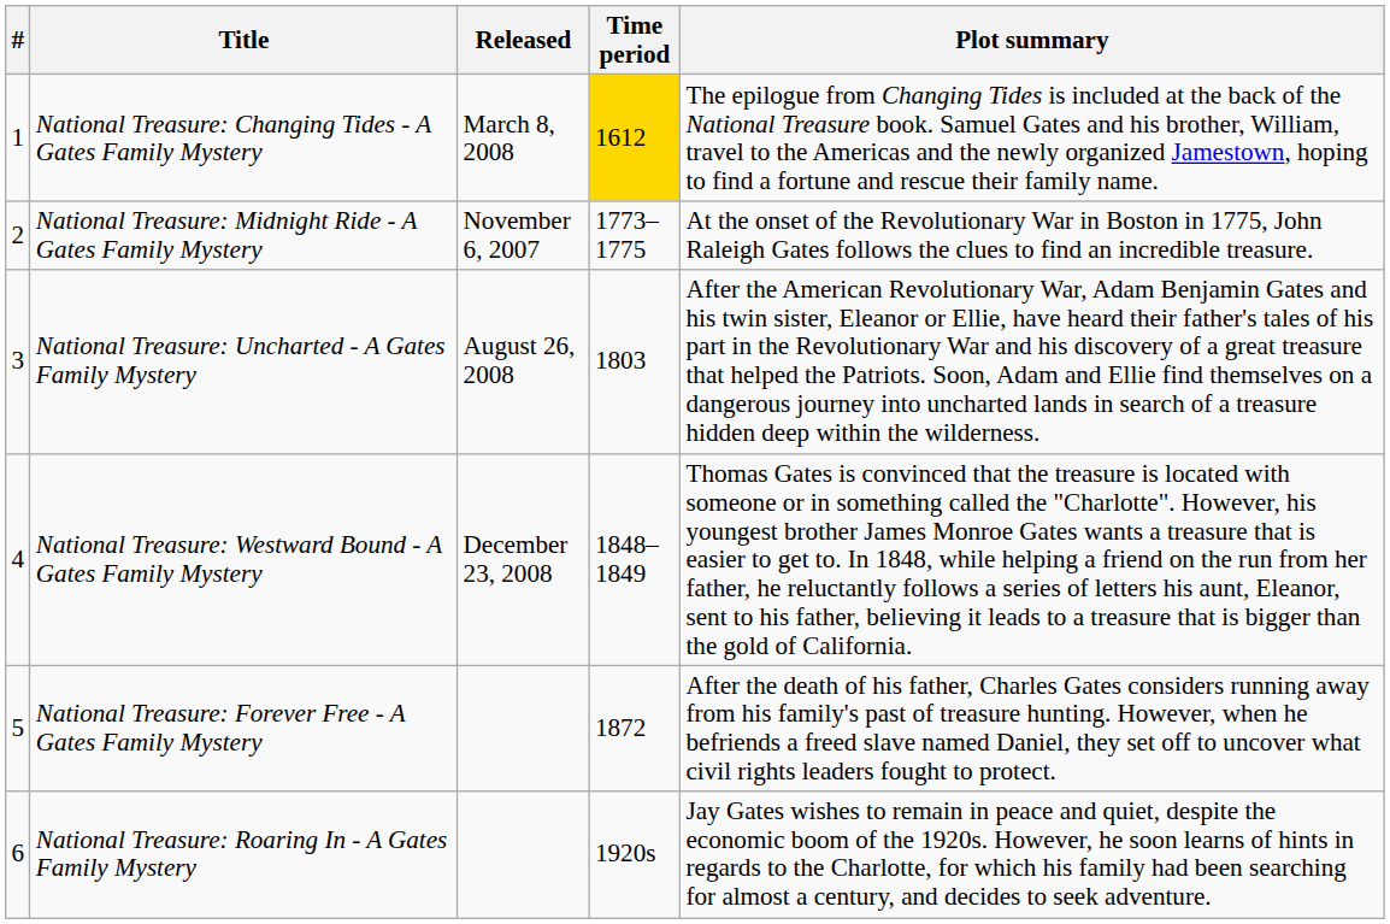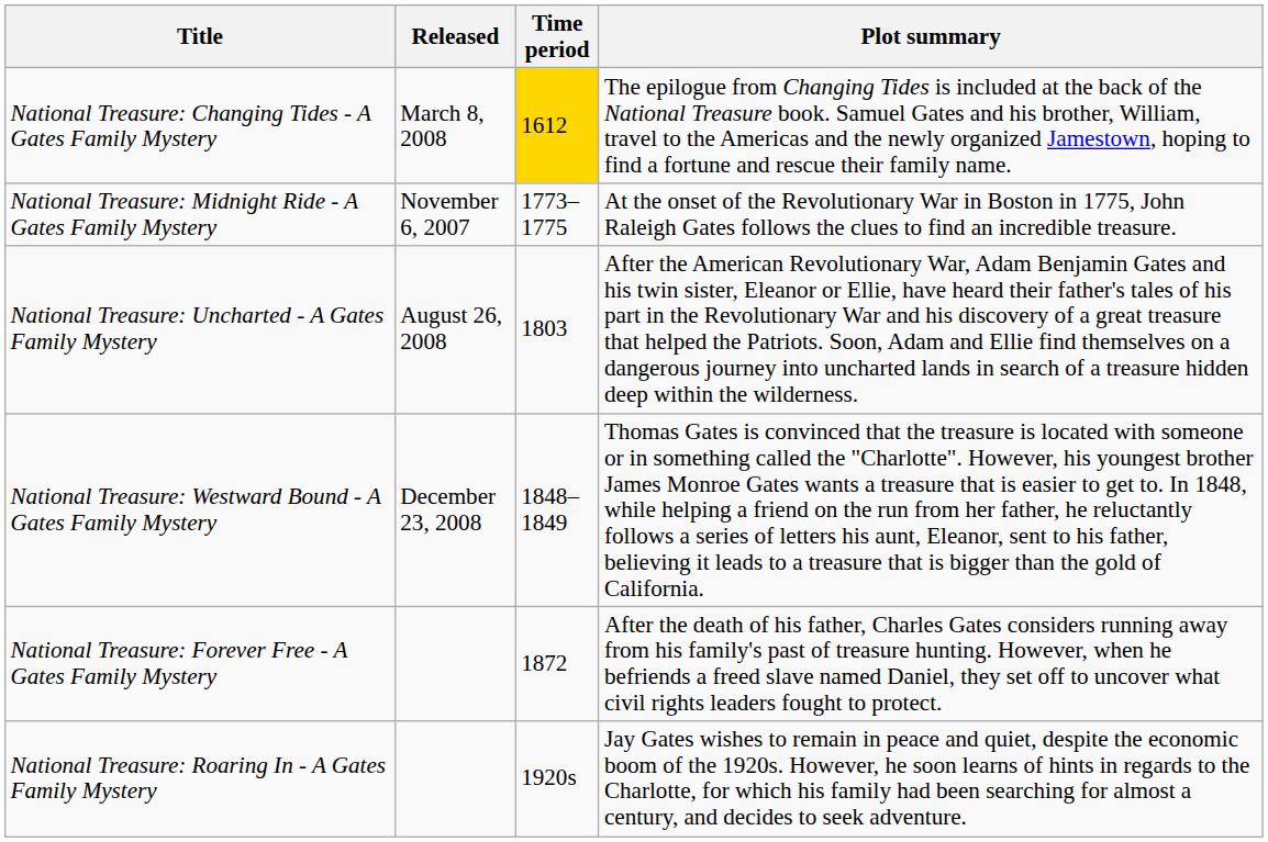 <table class="wikitable" border="1">
 <tr>
-<th>#</th>
 <th style="width:31%;">Title</th>
 <th>Released</th>
 <th>Time period</th>
 <th>Plot summary</th>
 </tr>
 <tr>
-<td>1</td>
 <td><em>National Treasure: Changing Tides - A Gates Family Mystery</em></td>
 <td>March 8, 2008</td>
 <td style="background: gold;">1612</td>
 <td>The epilogue from <em>Changing Tides</em> is included at the back of the <em>National Treasure</em> book. Samuel Gates and his brother, William, travel to the Americas and the newly organized <a href='#'>Jamestown</a>, hoping to find a fortune and rescue their family name.</td>
 </tr>
 <tr>
-<td>2</td>
 <td><em>National Treasure: Midnight Ride - A Gates Family Mystery</em></td>
 <td>November 6, 2007</td>
 <td>1773–1775</td>
 <td>At the onset of the Revolutionary War in Boston in 1775, John Raleigh Gates follows the clues to find an incredible treasure.</td>
 </tr>
 <tr>
-<td>3</td>
 <td><em>National Treasure: Uncharted - A Gates Family Mystery</em></td>
 <td>August 26, 2008</td>
 <td>1803</td>
 <td>After the American Revolutionary War, Adam Benjamin Gates and his twin sister, Eleanor or Ellie, have heard their father's tales of his part in the Revolutionary War and his discovery of a great treasure that helped the Patriots. Soon, Adam and Ellie find themselves on a dangerous journey into uncharted lands in search of a treasure hidden deep within the wilderness.</td>
 </tr>
 <tr>
-<td>4</td>
 <td><em>National Treasure: Westward Bound - A Gates Family Mystery</em></td>
 <td>December 23, 2008</td>
 <td>1848–1849</td>
 <td>Thomas Gates is convinced that the treasure is located with someone or in something called the "Charlotte". However, his youngest brother James Monroe Gates wants a treasure that is easier to get to. In 1848, while helping a friend on the run from her father, he reluctantly follows a series of letters his aunt, Eleanor, sent to his father, believing it leads to a treasure that is bigger than the gold of California.</td>
 </tr>
 <tr>
-<td>5</td>
 <td><em>National Treasure: Forever Free - A Gates Family Mystery</em></td>
 <td></td>
 <td>1872</td>
 <td>After the death of his father, Charles Gates considers running away from his family's past of treasure hunting. However, when he befriends a freed slave named Daniel, they set off to uncover what civil rights leaders fought to protect.</td>
 </tr>
 <tr>
-<td>6</td>
 <td><em>National Treasure: Roaring In - A Gates Family Mystery</em></td>
 <td></td>
 <td>1920s</td>
 <td>Jay Gates wishes to remain in peace and quiet, despite the economic boom of the 1920s. However, he soon learns of hints in regards to the Charlotte, for which his family had been searching for almost a century, and decides to seek adventure.</td>
 </tr>
 </table>
